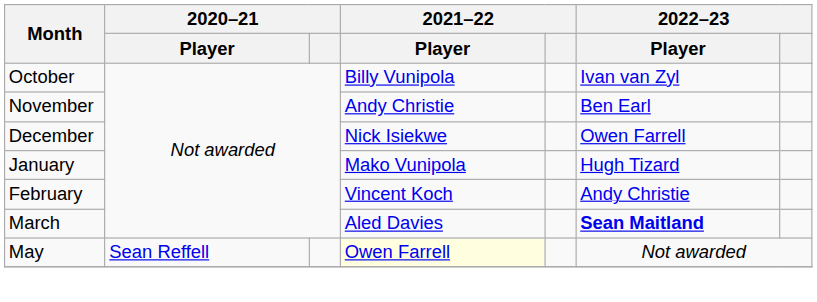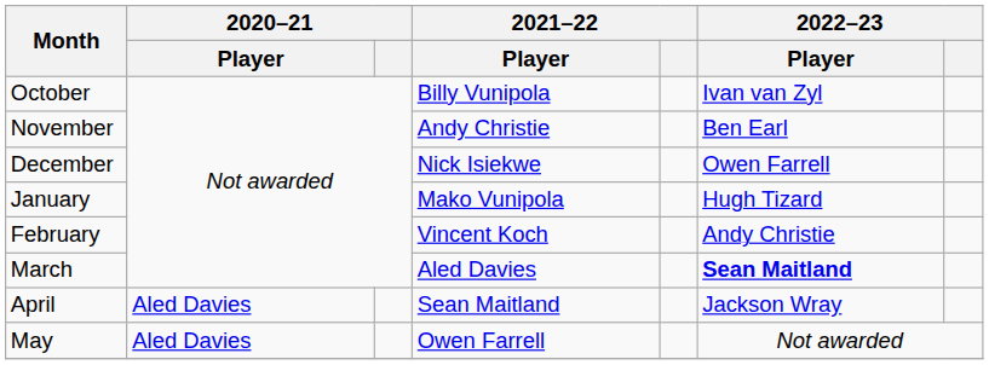 <table class="wikitable">
 <tr>
 <th width=80 rowspan=2>Month</th>
 <th colspan=2>2020–21</th>
 <th colspan=2>2021–22</th>
 <th colspan=2>2022–23</th>
 </tr>
 <tr>
 <th width=170>Player</th>
 <th width=20></th>
 <th width=170>Player</th>
 <th width=20></th>
 <th width=170>Player</th>
 <th width=20></th>
 </tr>
 <tr>
 <td>October</td>
 <td align=center colspan=2 rowspan=6><em>Not awarded</em></td>
 <td> <a href='#'>Billy Vunipola</a></td>
 <td align=center></td>
 <td> <a href='#'>Ivan van Zyl</a></td>
 <td align=center></td>
 </tr>
 <tr>
 <td>November</td>
 <td> <a href='#'>Andy Christie</a></td>
 <td align=center></td>
 <td> <a href='#'>Ben Earl</a></td>
 <td align=center></td>
 </tr>
 <tr>
 <td>December</td>
 <td> <a href='#'>Nick Isiekwe</a></td>
 <td align=center></td>
 <td> <a href='#'>Owen Farrell</a></td>
 <td align=center></td>
 </tr>
 <tr>
 <td>January</td>
 <td> <a href='#'>Mako Vunipola</a></td>
 <td align=center></td>
 <td> <a href='#'>Hugh Tizard</a></td>
 <td align=center></td>
 </tr>
 <tr>
 <td>February</td>
 <td> <a href='#'>Vincent Koch</a></td>
 <td align=center></td>
 <td> <a href='#'>Andy Christie</a></td>
 <td align=center></td>
 </tr>
 <tr>
 <td>March</td>
 <td> <a href='#'>Aled Davies</a></td>
 <td align=center></td>
 <td><strong> <a href='#'>Sean Maitland</a></strong></td>
 <td align=center></td>
 </tr>
 <tr>
+<td>April</td>
+<td> <a href='#'>Aled Davies</a></td>
+<td align=center></td>
+<td> <a href='#'>Sean Maitland</a></td>
+<td align=center></td>
+<td> <a href='#'>Jackson Wray</a></td>
+<td align=center></td>
+</tr>
+<tr>
 <td>May</td>
-<td> <a href='#'>Sean Reffell</a></td>
+<td> <a href='#'>Aled Davies</a></td>
 <td align=center></td>
-<td style="background: lightyellow;"> <a href='#'>Owen Farrell</a></td>
+<td> <a href='#'>Owen Farrell</a></td>
 <td align=center></td>
 <td align=center colspan=2><em>Not awarded</em></td>
 </tr>
 <tr>
 </tr>
 </table>
